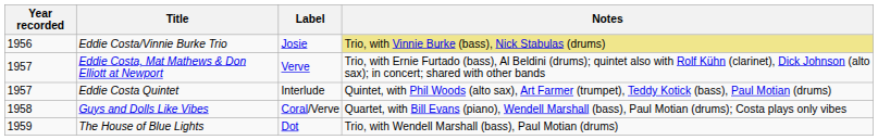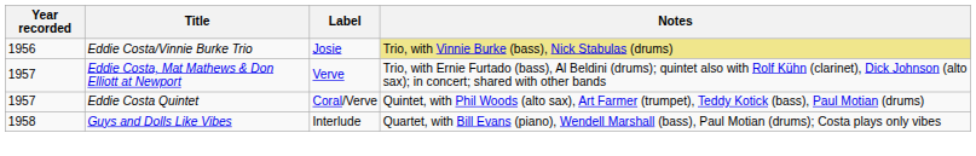 <table class="wikitable sortable">
 <tr>
 <th>Year recorded</th>
 <th>Title</th>
 <th>Label</th>
 <th>Notes</th>
 </tr>
 <tr>
 <td>1956</td>
 <td><em>Eddie Costa/Vinnie Burke Trio</em></td>
 <td><a href='#'>Josie</a></td>
 <td style="background: khaki;">Trio, with <a href='#'>Vinnie Burke</a> (bass), <a href='#'>Nick Stabulas</a> (drums)</td>
 </tr>
 <tr>
 <td>1957</td>
 <td><em><a href='#'>Eddie Costa, Mat Mathews & Don Elliott at Newport</a></em></td>
 <td><a href='#'>Verve</a></td>
 <td>Trio, with Ernie Furtado (bass), Al Beldini (drums); quintet also with <a href='#'>Rolf Kühn</a> (clarinet), <a href='#'>Dick Johnson</a> (alto sax); in concert; shared with other bands</td>
 </tr>
 <tr>
 <td>1957</td>
 <td><em>Eddie Costa Quintet</em></td>
-<td>Interlude</td>
+<td><a href='#'>Coral</a>/Verve</td>
 <td>Quintet, with <a href='#'>Phil Woods</a> (alto sax), <a href='#'>Art Farmer</a> (trumpet), <a href='#'>Teddy Kotick</a> (bass), <a href='#'>Paul Motian</a> (drums)</td>
 </tr>
 <tr>
 <td>1958</td>
 <td><em><a href='#'>Guys and Dolls Like Vibes</a></em></td>
-<td><a href='#'>Coral</a>/Verve</td>
+<td>Interlude</td>
 <td>Quartet, with <a href='#'>Bill Evans</a> (piano), <a href='#'>Wendell Marshall</a> (bass), Paul Motian (drums); Costa plays only vibes</td>
 </tr>
-<tr>
-<td>1959</td>
-<td><em>The House of Blue Lights</em></td>
-<td><a href='#'>Dot</a></td>
-<td>Trio, with Wendell Marshall (bass), Paul Motian (drums)</td>
-</tr>
 </table>
